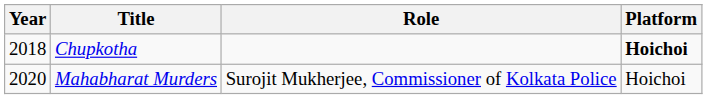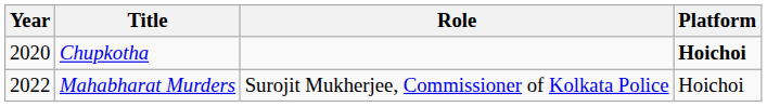 <table class="wikitable sortable">
 <tr>
 <th>Year</th>
 <th>Title</th>
 <th>Role</th>
 <th>Platform</th>
 </tr>
 <tr>
-<td>2018</td>
+<td>2020</td>
 <td><em><a href='#'>Chupkotha</a></em></td>
 <td></td>
 <td><strong>Hoichoi</strong></td>
 </tr>
 <tr>
-<td>2020</td>
+<td>2022</td>
 <td><em><a href='#'>Mahabharat Murders</a></em></td>
 <td>Surojit Mukherjee, <a href='#'>Commissioner</a> of <a href='#'>Kolkata Police</a></td>
 <td>Hoichoi</td>
 </tr>
 </table>
